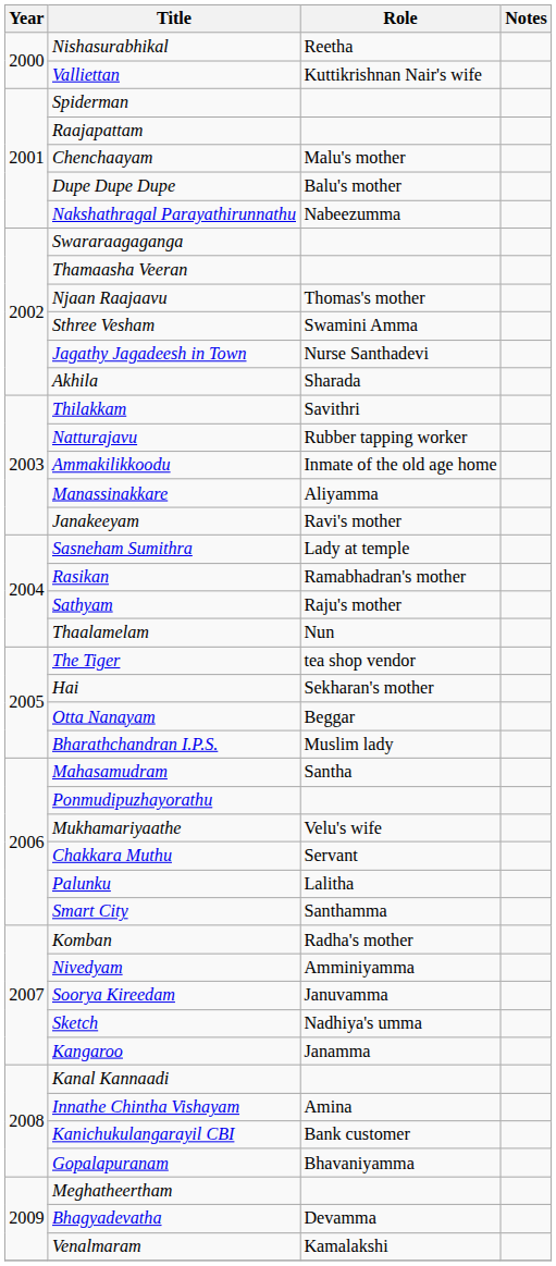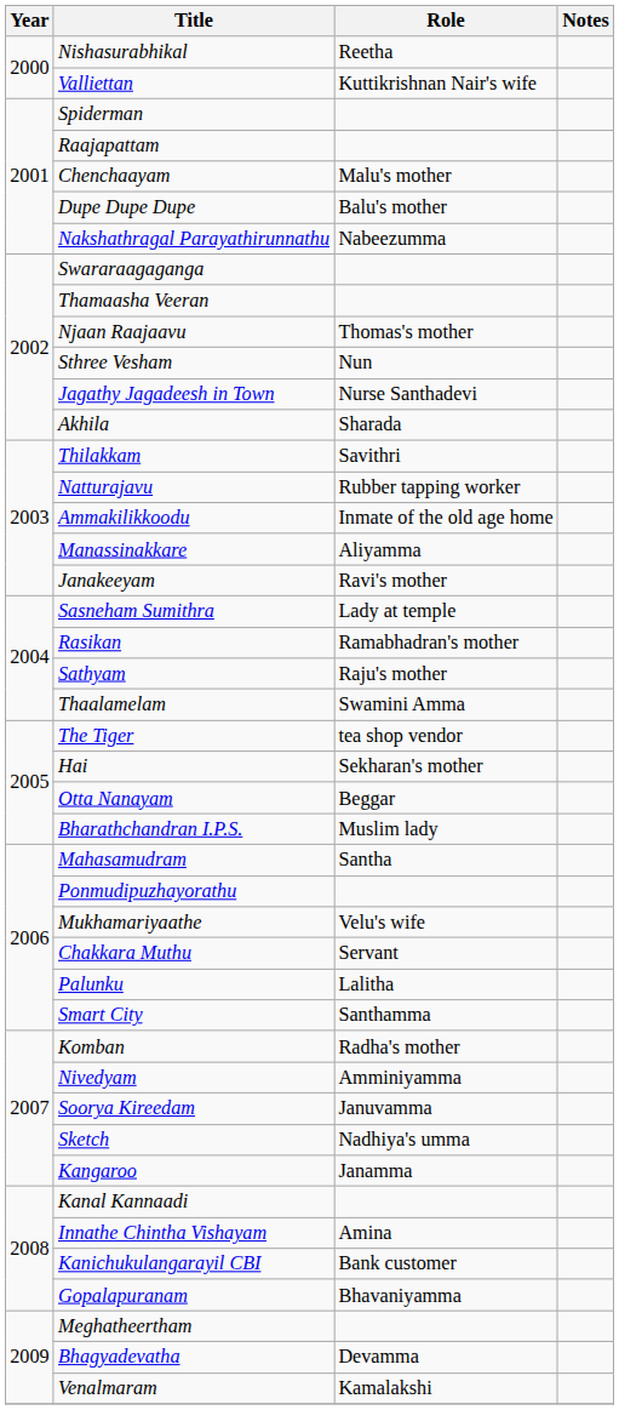 <table class="wikitable sortable">
 <tr>
 <th>Year</th>
 <th>Title</th>
 <th>Role</th>
 <th class="unsortable">Notes</th>
 </tr>
 <tr>
 <td rowspan=2>2000</td>
 <td><em>Nishasurabhikal</em></td>
 <td>Reetha</td>
 <td></td>
 </tr>
 <tr>
 <td><em><a href='#'>Valliettan</a></em></td>
 <td>Kuttikrishnan Nair's wife</td>
 <td></td>
 </tr>
 <tr>
 <td rowspan=5>2001</td>
 <td><em>Spiderman</em></td>
 <td></td>
 <td></td>
 </tr>
 <tr>
 <td><em>Raajapattam</em></td>
 <td></td>
 <td></td>
 </tr>
 <tr>
 <td><em>Chenchaayam</em></td>
 <td>Malu's mother</td>
 <td></td>
 </tr>
 <tr>
 <td><em>Dupe Dupe Dupe</em></td>
 <td>Balu's mother</td>
 <td></td>
 </tr>
 <tr>
 <td><em><a href='#'>Nakshathragal Parayathirunnathu</a></em></td>
 <td>Nabeezumma</td>
 <td></td>
 </tr>
 <tr>
 <td rowspan=6>2002</td>
 <td><em>Swararaagaganga</em></td>
 <td></td>
 <td></td>
 </tr>
 <tr>
 <td><em>Thamaasha Veeran</em></td>
 <td></td>
 <td></td>
 </tr>
 <tr>
 <td><em>Njaan Raajaavu</em></td>
 <td>Thomas's mother</td>
 <td></td>
 </tr>
 <tr>
 <td><em>Sthree Vesham</em></td>
-<td>Swamini Amma</td>
+<td>Nun</td>
 <td></td>
 </tr>
 <tr>
 <td><em><a href='#'>Jagathy Jagadeesh in Town</a></em></td>
 <td>Nurse Santhadevi</td>
 <td></td>
 </tr>
 <tr>
 <td><em>Akhila</em></td>
 <td>Sharada</td>
 <td></td>
 </tr>
 <tr>
 <td rowspan=5>2003</td>
 <td><em><a href='#'>Thilakkam</a></em></td>
 <td>Savithri</td>
 <td></td>
 </tr>
 <tr>
 <td><em><a href='#'>Natturajavu</a></em></td>
 <td>Rubber tapping worker</td>
 <td></td>
 </tr>
 <tr>
 <td><em><a href='#'>Ammakilikkoodu</a></em></td>
 <td>Inmate of the old age home</td>
 <td></td>
 </tr>
 <tr>
 <td><em><a href='#'>Manassinakkare</a></em></td>
 <td>Aliyamma</td>
 <td></td>
 </tr>
 <tr>
 <td><em>Janakeeyam</em></td>
 <td>Ravi's mother</td>
 <td></td>
 </tr>
 <tr>
 <td rowspan=4>2004</td>
 <td><em><a href='#'>Sasneham Sumithra</a></em></td>
 <td>Lady at temple</td>
 <td></td>
 </tr>
 <tr>
 <td><em><a href='#'>Rasikan</a></em></td>
 <td>Ramabhadran's mother</td>
 <td></td>
 </tr>
 <tr>
 <td><em><a href='#'>Sathyam</a></em></td>
 <td>Raju's mother</td>
 <td></td>
 </tr>
 <tr>
 <td><em>Thaalamelam</em></td>
-<td>Nun</td>
+<td>Swamini Amma</td>
 <td></td>
 </tr>
 <tr>
 <td rowspan=4>2005</td>
 <td><em><a href='#'>The Tiger</a></em></td>
 <td>tea shop vendor</td>
 <td></td>
 </tr>
 <tr>
 <td><em>Hai</em></td>
 <td>Sekharan's mother</td>
 <td></td>
 </tr>
 <tr>
 <td><em><a href='#'>Otta Nanayam</a></em></td>
 <td>Beggar</td>
 <td></td>
 </tr>
 <tr>
 <td><em><a href='#'>Bharathchandran I.P.S.</a></em></td>
 <td>Muslim lady</td>
 <td></td>
 </tr>
 <tr>
 <td rowspan=6>2006</td>
 <td><em><a href='#'>Mahasamudram</a></em></td>
 <td>Santha</td>
 <td></td>
 </tr>
 <tr>
 <td><em><a href='#'>Ponmudipuzhayorathu</a></em></td>
 <td></td>
 <td></td>
 </tr>
 <tr>
 <td><em>Mukhamariyaathe</em></td>
 <td>Velu's wife</td>
 <td></td>
 </tr>
 <tr>
 <td><em><a href='#'>Chakkara Muthu</a></em></td>
 <td>Servant</td>
 <td></td>
 </tr>
 <tr>
 <td><em><a href='#'>Palunku</a></em></td>
 <td>Lalitha</td>
 <td></td>
 </tr>
 <tr>
 <td><em><a href='#'>Smart City</a></em></td>
 <td>Santhamma</td>
 <td></td>
 </tr>
 <tr>
 <td rowspan=5>2007</td>
 <td><em>Komban</em></td>
 <td>Radha's mother</td>
 <td></td>
 </tr>
 <tr>
 <td><em><a href='#'>Nivedyam</a></em></td>
 <td>Amminiyamma</td>
 <td></td>
 </tr>
 <tr>
 <td><em><a href='#'>Soorya Kireedam</a></em></td>
 <td>Januvamma</td>
 <td></td>
 </tr>
 <tr>
 <td><em><a href='#'>Sketch</a></em></td>
 <td>Nadhiya's umma</td>
 <td></td>
 </tr>
 <tr>
 <td><em><a href='#'>Kangaroo</a></em></td>
 <td>Janamma</td>
 <td></td>
 </tr>
 <tr>
 <td rowspan=4>2008</td>
 <td><em>Kanal Kannaadi</em></td>
 <td></td>
 <td></td>
 </tr>
 <tr>
 <td><em><a href='#'>Innathe Chintha Vishayam</a></em></td>
 <td>Amina</td>
 <td></td>
 </tr>
 <tr>
 <td><em><a href='#'>Kanichukulangarayil CBI</a></em></td>
 <td>Bank customer</td>
 <td></td>
 </tr>
 <tr>
 <td><em><a href='#'>Gopalapuranam</a></em></td>
 <td>Bhavaniyamma</td>
 <td></td>
 </tr>
 <tr>
 <td rowspan=3>2009</td>
 <td><em>Meghatheertham</em></td>
 <td></td>
 <td></td>
 </tr>
 <tr>
 <td><em><a href='#'>Bhagyadevatha</a></em></td>
 <td>Devamma</td>
 <td></td>
 </tr>
 <tr>
 <td><em>Venalmaram</em></td>
 <td>Kamalakshi</td>
 <td></td>
 </tr>
 <tr>
 </tr>
 </table>
